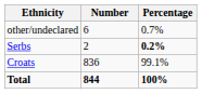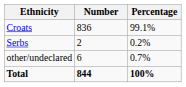 <table class="wikitable">
 <tr>
 <th width="100px">Ethnicity</th>
 <th width="80px">Number</th>
 <th width="80px">Percentage</th>
 </tr>
 <tr>
-<td>other/undeclared</td>
-<td>6</td>
-<td>0.7%</td>
+<td><a href='#'>Croats</a></td>
+<td>836</td>
+<td>99.1%</td>
 </tr>
 <tr>
 <td><a href='#'>Serbs</a></td>
 <td>2</td>
-<td><strong>0.2%</strong></td>
+<td>0.2%</td>
 </tr>
 <tr>
-<td><a href='#'>Croats</a></td>
-<td>836</td>
-<td>99.1%</td>
+<td>other/undeclared</td>
+<td>6</td>
+<td>0.7%</td>
 </tr>
 <tr>
 <td><strong>Total</strong></td>
 <td><strong>844</strong></td>
 <td><strong>100%</strong></td>
 </tr>
 </table>
